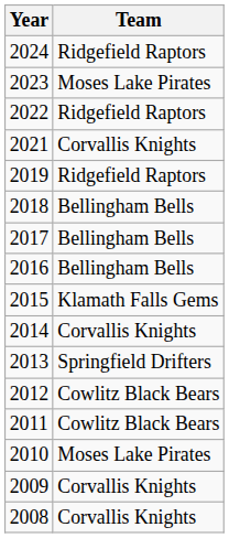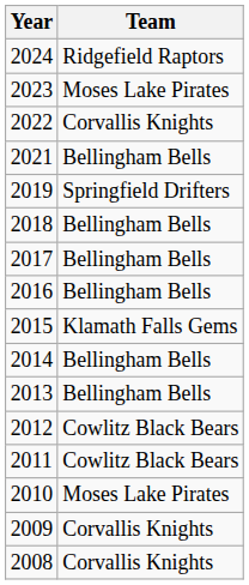 <table class="wikitable">
 <tr>
 <th>Year</th>
 <th>Team</th>
 </tr>
 <tr>
 <td>2024</td>
 <td>Ridgefield Raptors</td>
 </tr>
 <tr>
 <td>2023</td>
 <td>Moses Lake Pirates</td>
 </tr>
 <tr>
 <td>2022</td>
-<td>Ridgefield Raptors</td>
+<td>Corvallis Knights</td>
 </tr>
 <tr>
 <td>2021</td>
-<td>Corvallis Knights</td>
+<td>Bellingham Bells</td>
 </tr>
 <tr>
 <td>2019</td>
-<td>Ridgefield Raptors</td>
+<td>Springfield Drifters</td>
 </tr>
 <tr>
 <td>2018</td>
 <td>Bellingham Bells</td>
 </tr>
 <tr>
 <td>2017</td>
 <td>Bellingham Bells</td>
 </tr>
 <tr>
 <td>2016</td>
 <td>Bellingham Bells</td>
 </tr>
 <tr>
 <td>2015</td>
 <td>Klamath Falls Gems</td>
 </tr>
 <tr>
 <td>2014</td>
-<td>Corvallis Knights</td>
+<td>Bellingham Bells</td>
 </tr>
 <tr>
 <td>2013</td>
-<td>Springfield Drifters</td>
+<td>Bellingham Bells</td>
 </tr>
 <tr>
 <td>2012</td>
 <td>Cowlitz Black Bears</td>
 </tr>
 <tr>
 <td>2011</td>
 <td>Cowlitz Black Bears</td>
 </tr>
 <tr>
 <td>2010</td>
 <td>Moses Lake Pirates</td>
 </tr>
 <tr>
 <td>2009</td>
 <td>Corvallis Knights</td>
 </tr>
 <tr>
 <td>2008</td>
 <td>Corvallis Knights</td>
 </tr>
 </table>
